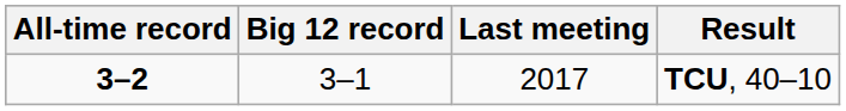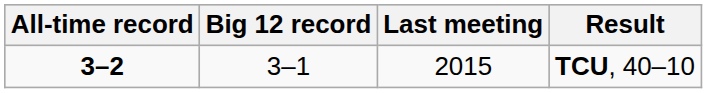 <table class="wikitable">
 <tr style="text-align:center;">
 <th>All-time record</th>
 <th>Big 12 record</th>
 <th>Last meeting</th>
 <th>Result</th>
 </tr>
 <tr style="text-align:center;">
 <td><strong>3–2</strong></td>
 <td>3–1</td>
-<td>2017</td>
+<td>2015</td>
 <td><strong>TCU</strong>, 40–10</td>
 </tr>
 </table>
